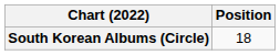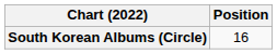 <table class="wikitable plainrowheaders" style="text-align:center">
 <tr>
 <th scope="col">Chart (2022)</th>
 <th scope="col">Position</th>
 </tr>
 <tr>
 <th scope="row">South Korean Albums (Circle)</th>
-<td>18</td>
+<td>16</td>
 </tr>
 </table>
